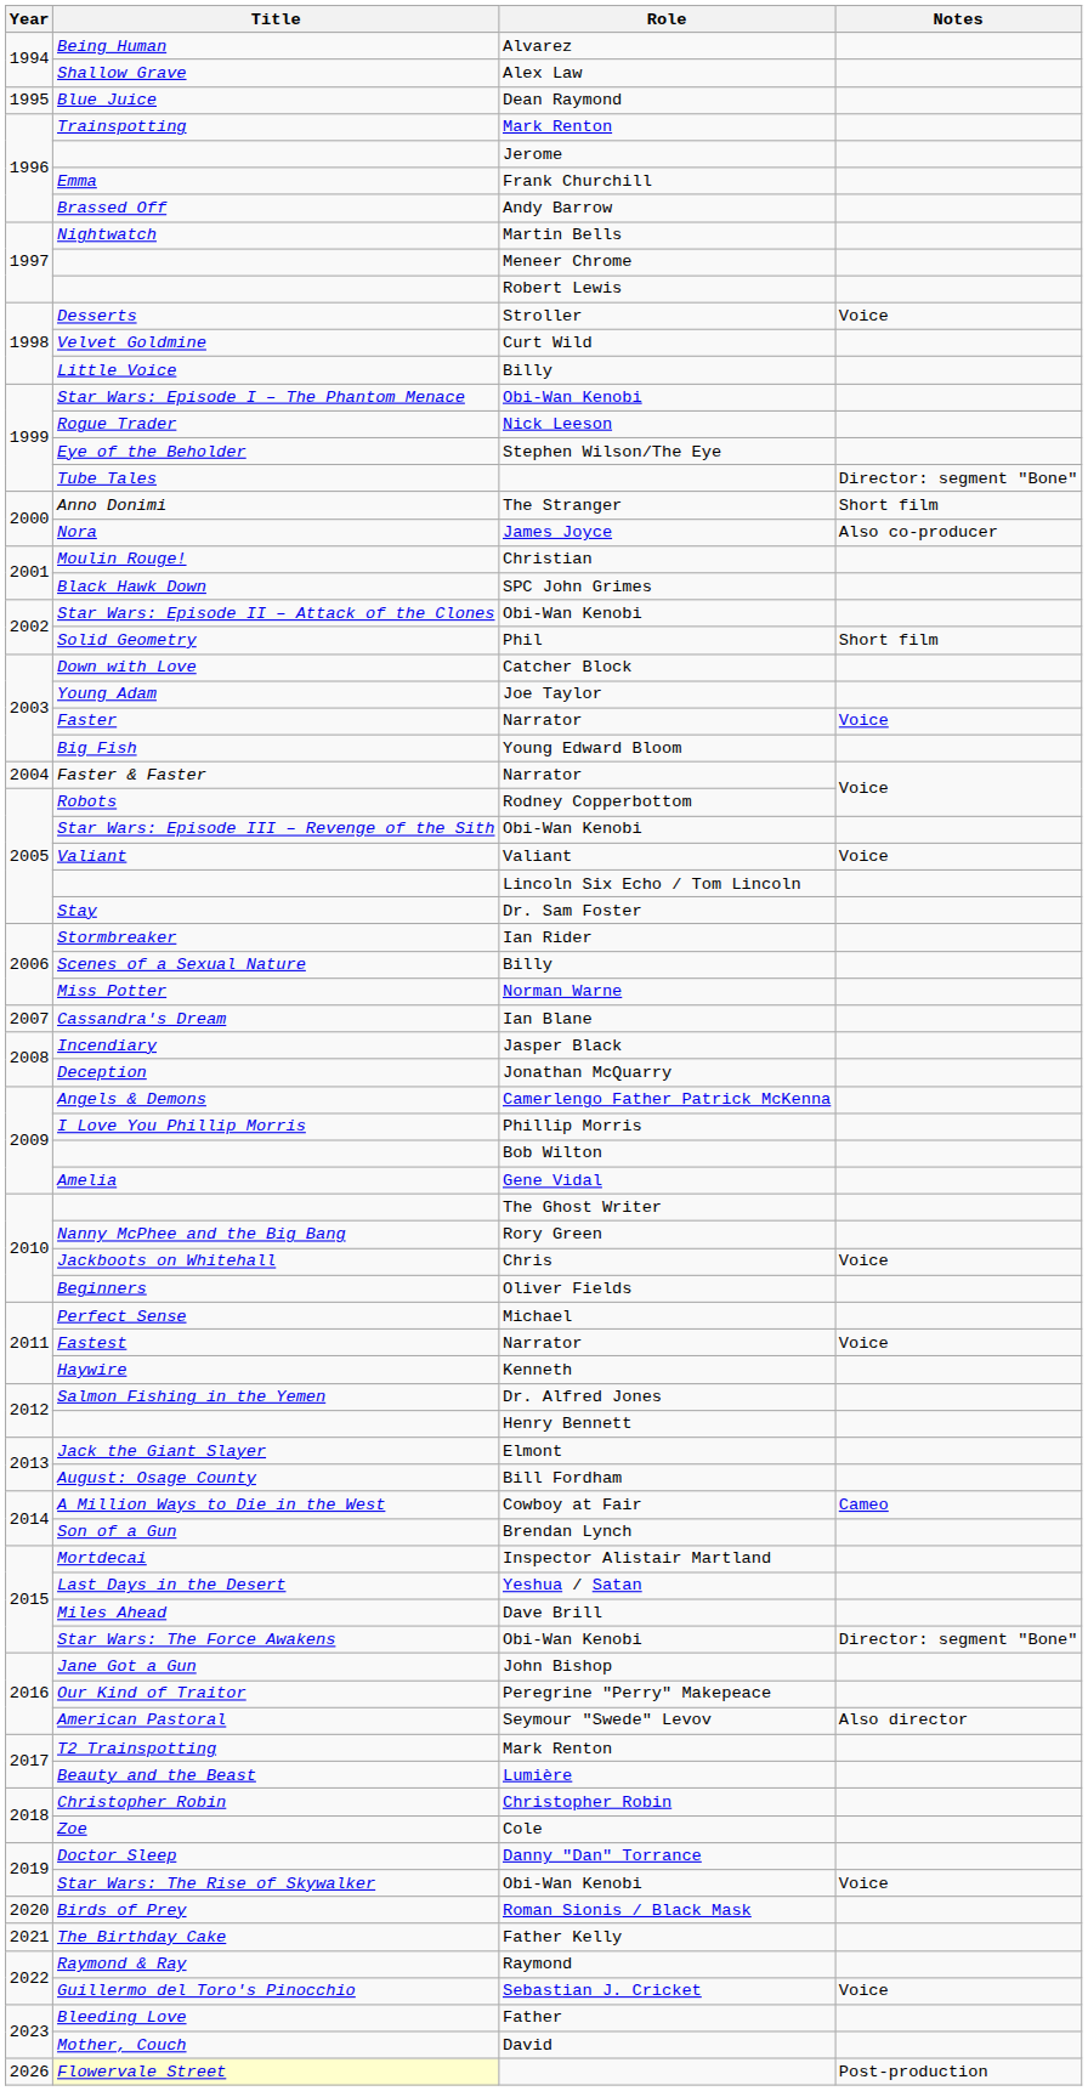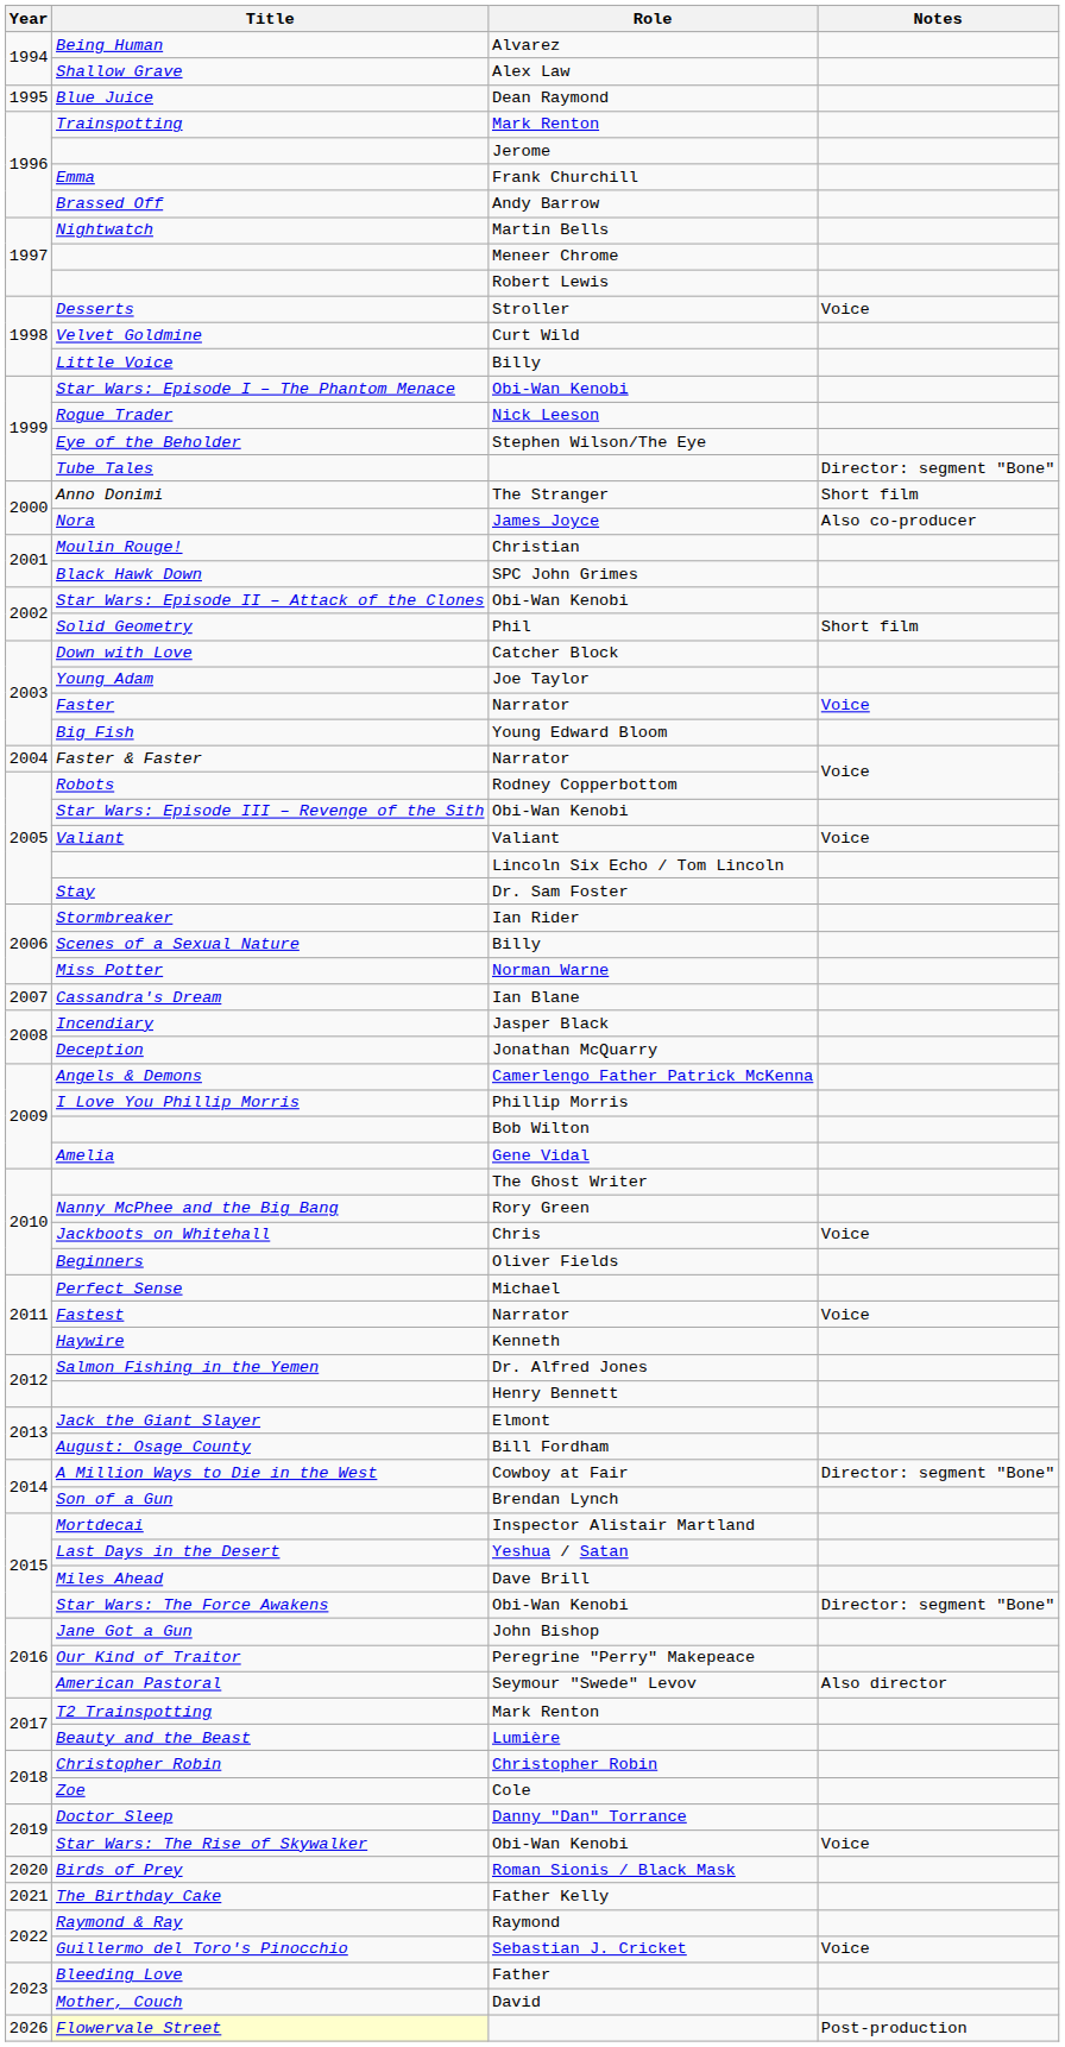 <table class="wikitable sortable">
 <tr>
 <th>Year</th>
 <th>Title</th>
 <th>Role</th>
 <th class="unsortable">Notes</th>
 </tr>
 <tr>
 <td rowspan=2>1994</td>
 <td><em><a href='#'>Being Human</a></em></td>
 <td>Alvarez</td>
 <td></td>
 </tr>
 <tr>
 <td><em><a href='#'>Shallow Grave</a></em></td>
 <td>Alex Law</td>
 <td></td>
 </tr>
 <tr>
 <td>1995</td>
 <td><em><a href='#'>Blue Juice</a></em></td>
 <td>Dean Raymond</td>
 <td></td>
 </tr>
 <tr>
 <td rowspan=4>1996</td>
 <td><em><a href='#'>Trainspotting</a></em></td>
 <td><a href='#'>Mark Renton</a></td>
 <td></td>
 </tr>
 <tr>
 <td><em></em></td>
 <td>Jerome</td>
 <td></td>
 </tr>
 <tr>
 <td><em><a href='#'>Emma</a></em></td>
 <td>Frank Churchill</td>
 <td></td>
 </tr>
 <tr>
 <td><em><a href='#'>Brassed Off</a></em></td>
 <td>Andy Barrow</td>
 <td></td>
 </tr>
 <tr>
 <td rowspan=3>1997</td>
 <td><em><a href='#'>Nightwatch</a></em></td>
 <td>Martin Bells</td>
 <td></td>
 </tr>
 <tr>
 <td><em></em></td>
 <td>Meneer Chrome</td>
 <td></td>
 </tr>
 <tr>
 <td><em></em></td>
 <td>Robert Lewis</td>
 <td></td>
 </tr>
 <tr>
 <td rowspan=3>1998</td>
 <td><em><a href='#'>Desserts</a></em></td>
 <td>Stroller</td>
 <td>Voice</td>
 </tr>
 <tr>
 <td><em><a href='#'>Velvet Goldmine</a></em></td>
 <td>Curt Wild</td>
 <td></td>
 </tr>
 <tr>
 <td><em><a href='#'>Little Voice</a></em></td>
 <td>Billy</td>
 <td></td>
 </tr>
 <tr>
 <td rowspan=4>1999</td>
 <td><em><a href='#'>Star Wars: Episode I – The Phantom Menace</a></em></td>
 <td><a href='#'>Obi-Wan Kenobi</a></td>
 <td></td>
 </tr>
 <tr>
 <td><em><a href='#'>Rogue Trader</a></em></td>
 <td><a href='#'>Nick Leeson</a></td>
 <td></td>
 </tr>
 <tr>
 <td><em><a href='#'>Eye of the Beholder</a></em></td>
 <td>Stephen Wilson/The Eye</td>
 <td></td>
 </tr>
 <tr>
 <td><em><a href='#'>Tube Tales</a></em></td>
 <td></td>
 <td>Director: segment "Bone"</td>
 </tr>
 <tr>
 <td rowspan=2>2000</td>
 <td><em>Anno Donimi</em></td>
 <td>The Stranger</td>
 <td>Short film</td>
 </tr>
 <tr>
 <td><em><a href='#'>Nora</a></em></td>
 <td><a href='#'>James Joyce</a></td>
 <td>Also co-producer</td>
 </tr>
 <tr>
 <td rowspan=2>2001</td>
 <td><em><a href='#'>Moulin Rouge!</a></em></td>
 <td>Christian</td>
 <td></td>
 </tr>
 <tr>
 <td><em><a href='#'>Black Hawk Down</a></em></td>
 <td>SPC John Grimes</td>
 <td></td>
 </tr>
 <tr>
 <td rowspan=2>2002</td>
 <td><em><a href='#'>Star Wars: Episode II – Attack of the Clones</a></em></td>
 <td>Obi-Wan Kenobi</td>
 <td></td>
 </tr>
 <tr>
 <td><em><a href='#'>Solid Geometry</a></em></td>
 <td>Phil</td>
 <td>Short film</td>
 </tr>
 <tr>
 <td rowspan=4>2003</td>
 <td><em><a href='#'>Down with Love</a></em></td>
 <td>Catcher Block</td>
 <td></td>
 </tr>
 <tr>
 <td><em><a href='#'>Young Adam</a></em></td>
 <td>Joe Taylor</td>
 <td></td>
 </tr>
 <tr>
 <td><em><a href='#'>Faster</a></em></td>
 <td>Narrator</td>
 <td><a href='#'>Voice</a></td>
 </tr>
 <tr>
 <td><em><a href='#'>Big Fish</a></em></td>
 <td>Young Edward Bloom</td>
 <td></td>
 </tr>
 <tr>
 <td>2004</td>
 <td><em>Faster & Faster</em></td>
 <td>Narrator</td>
 <td rowspan="2">Voice</td>
 </tr>
 <tr>
 <td rowspan=5>2005</td>
 <td><em><a href='#'>Robots</a></em></td>
 <td>Rodney Copperbottom</td>
 </tr>
 <tr>
 <td><em><a href='#'>Star Wars: Episode III – Revenge of the Sith</a></em></td>
 <td>Obi-Wan Kenobi</td>
 <td></td>
 </tr>
 <tr>
 <td><em><a href='#'>Valiant</a></em></td>
 <td>Valiant</td>
 <td>Voice</td>
 </tr>
 <tr>
 <td><em></em></td>
 <td>Lincoln Six Echo / Tom Lincoln</td>
 <td></td>
 </tr>
 <tr>
 <td><em><a href='#'>Stay</a></em></td>
 <td>Dr. Sam Foster</td>
 <td></td>
 </tr>
 <tr>
 <td rowspan=3>2006</td>
 <td><em><a href='#'>Stormbreaker</a></em></td>
 <td>Ian Rider</td>
 <td></td>
 </tr>
 <tr>
 <td><em><a href='#'>Scenes of a Sexual Nature</a></em></td>
 <td>Billy</td>
 <td></td>
 </tr>
 <tr>
 <td><em><a href='#'>Miss Potter</a></em></td>
 <td><a href='#'>Norman Warne</a></td>
 <td></td>
 </tr>
 <tr>
 <td>2007</td>
 <td><em><a href='#'>Cassandra's Dream</a></em></td>
 <td>Ian Blane</td>
 <td></td>
 </tr>
 <tr>
 <td rowspan=2>2008</td>
 <td><em><a href='#'>Incendiary</a></em></td>
 <td>Jasper Black</td>
 <td></td>
 </tr>
 <tr>
 <td><em><a href='#'>Deception</a></em></td>
 <td>Jonathan McQuarry</td>
 <td></td>
 </tr>
 <tr>
 <td rowspan=4>2009</td>
 <td><em><a href='#'>Angels & Demons</a></em></td>
 <td><a href='#'>Camerlengo Father Patrick McKenna</a></td>
 <td></td>
 </tr>
 <tr>
 <td><em><a href='#'>I Love You Phillip Morris</a></em></td>
 <td>Phillip Morris</td>
 <td></td>
 </tr>
 <tr>
 <td><em></em></td>
 <td>Bob Wilton</td>
 <td></td>
 </tr>
 <tr>
 <td><em><a href='#'>Amelia</a></em></td>
 <td><a href='#'>Gene Vidal</a></td>
 <td></td>
 </tr>
 <tr>
 <td rowspan=4>2010</td>
 <td><em></em></td>
 <td>The Ghost Writer</td>
 <td></td>
 </tr>
 <tr>
 <td><em><a href='#'>Nanny McPhee and the Big Bang</a></em></td>
 <td>Rory Green</td>
 <td></td>
 </tr>
 <tr>
 <td><em><a href='#'>Jackboots on Whitehall</a></em></td>
 <td>Chris</td>
 <td>Voice</td>
 </tr>
 <tr>
 <td><em><a href='#'>Beginners</a></em></td>
 <td>Oliver Fields</td>
 <td></td>
 </tr>
 <tr>
 <td rowspan=3>2011</td>
 <td><em><a href='#'>Perfect Sense</a></em></td>
 <td>Michael</td>
 <td></td>
 </tr>
 <tr>
 <td><em><a href='#'>Fastest</a></em></td>
 <td>Narrator</td>
 <td>Voice</td>
 </tr>
 <tr>
 <td><em><a href='#'>Haywire</a></em></td>
 <td>Kenneth</td>
 <td></td>
 </tr>
 <tr>
 <td rowspan=2>2012</td>
 <td><em><a href='#'>Salmon Fishing in the Yemen</a></em></td>
 <td>Dr. Alfred Jones</td>
 <td></td>
 </tr>
 <tr>
 <td><em></em></td>
 <td>Henry Bennett</td>
 <td></td>
 </tr>
 <tr>
 <td rowspan=2>2013</td>
 <td><em><a href='#'>Jack the Giant Slayer</a></em></td>
 <td>Elmont</td>
 <td></td>
 </tr>
 <tr>
 <td><em><a href='#'>August: Osage County</a></em></td>
 <td>Bill Fordham</td>
 <td></td>
 </tr>
 <tr>
 <td rowspan=2>2014</td>
 <td><em><a href='#'>A Million Ways to Die in the West</a></em></td>
 <td>Cowboy at Fair</td>
-<td><a href='#'>Cameo</a></td>
+<td>Director: segment "Bone"</td>
 </tr>
 <tr>
 <td><em><a href='#'>Son of a Gun</a></em></td>
 <td>Brendan Lynch</td>
 <td></td>
 </tr>
 <tr>
 <td rowspan=4>2015</td>
 <td><em><a href='#'>Mortdecai</a></em></td>
 <td>Inspector Alistair Martland</td>
 <td></td>
 </tr>
 <tr>
 <td><em><a href='#'>Last Days in the Desert</a></em></td>
 <td><a href='#'>Yeshua</a> / <a href='#'>Satan</a></td>
 <td></td>
 </tr>
 <tr>
 <td><em><a href='#'>Miles Ahead</a></em></td>
 <td>Dave Brill</td>
 <td></td>
 </tr>
 <tr>
 <td><em><a href='#'>Star Wars: The Force Awakens</a></em></td>
 <td>Obi-Wan Kenobi</td>
 <td>Director: segment "Bone"</td>
 </tr>
 <tr>
 <td rowspan=3>2016</td>
 <td><em><a href='#'>Jane Got a Gun</a></em></td>
 <td>John Bishop</td>
 <td></td>
 </tr>
 <tr>
 <td><em><a href='#'>Our Kind of Traitor</a></em></td>
 <td>Peregrine "Perry" Makepeace</td>
 <td></td>
 </tr>
 <tr>
 <td><em><a href='#'>American Pastoral</a></em></td>
 <td>Seymour "Swede" Levov</td>
 <td>Also director</td>
 </tr>
 <tr>
 <td rowspan=2>2017</td>
 <td><em><a href='#'>T2 Trainspotting</a></em></td>
 <td>Mark Renton</td>
 <td></td>
 </tr>
 <tr>
 <td><em><a href='#'>Beauty and the Beast</a></em></td>
 <td><a href='#'>Lumière</a></td>
 <td></td>
 </tr>
 <tr>
 <td rowspan=2>2018</td>
 <td><em><a href='#'>Christopher Robin</a></em></td>
 <td><a href='#'>Christopher Robin</a></td>
 <td></td>
 </tr>
 <tr>
 <td><em><a href='#'>Zoe</a></em></td>
 <td>Cole</td>
 <td></td>
 </tr>
 <tr>
 <td rowspan=2>2019</td>
 <td><em><a href='#'>Doctor Sleep</a></em></td>
 <td><a href='#'>Danny "Dan" Torrance</a></td>
 <td></td>
 </tr>
 <tr>
 <td><em><a href='#'>Star Wars: The Rise of Skywalker</a></em></td>
 <td>Obi-Wan Kenobi</td>
 <td>Voice</td>
 </tr>
 <tr>
 <td>2020</td>
 <td><em><a href='#'>Birds of Prey</a></em></td>
 <td><a href='#'>Roman Sionis / Black Mask</a></td>
 <td></td>
 </tr>
 <tr>
 <td>2021</td>
 <td><em><a href='#'>The Birthday Cake</a></em></td>
 <td>Father Kelly</td>
 <td></td>
 </tr>
 <tr>
 <td rowspan=2>2022</td>
 <td><em><a href='#'>Raymond & Ray</a></em></td>
 <td>Raymond</td>
 <td></td>
 </tr>
 <tr>
 <td><em><a href='#'>Guillermo del Toro's Pinocchio</a></em></td>
 <td><a href='#'>Sebastian J. Cricket</a></td>
 <td>Voice</td>
 </tr>
 <tr>
 <td rowspan=2>2023</td>
 <td><em><a href='#'>Bleeding Love</a></em></td>
 <td>Father</td>
 <td></td>
 </tr>
 <tr>
 <td><em><a href='#'>Mother, Couch</a></em></td>
 <td>David</td>
 <td></td>
 </tr>
 <tr>
 <td>2026</td>
 <td style="background:#FFFFCC;"><em><a href='#'>Flowervale Street</a></em> </td>
 <td></td>
 <td>Post-production</td>
 </tr>
 </table>
